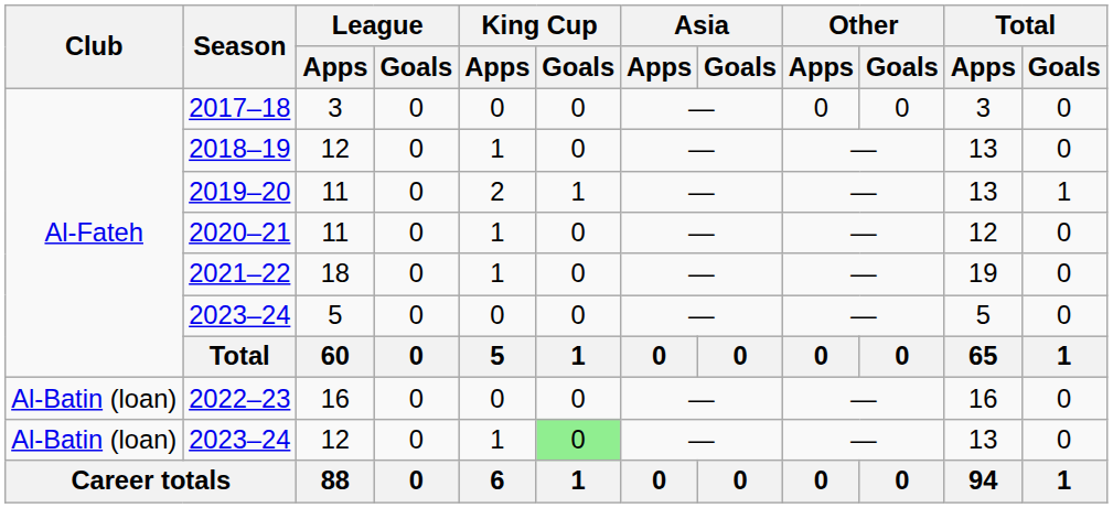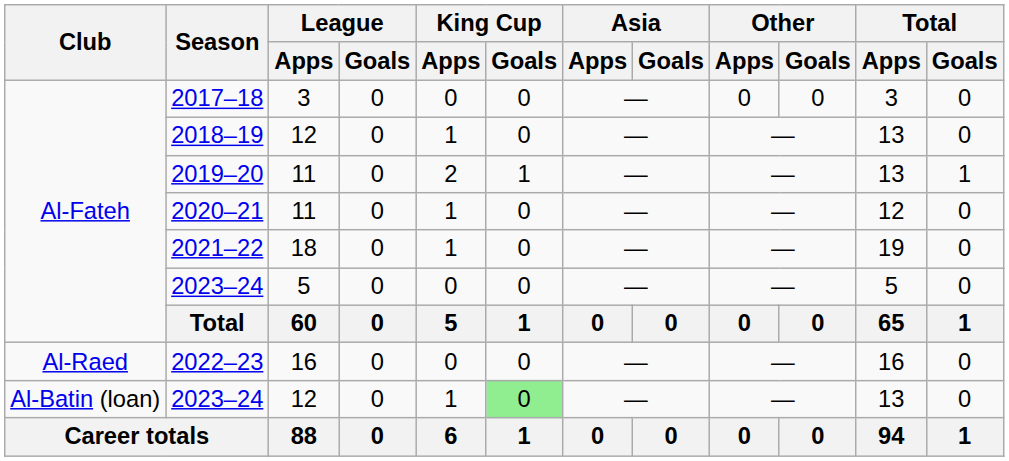 <table class="wikitable" style="text-align: center">
 <tr>
 <th rowspan=2>Club</th>
 <th rowspan=2>Season</th>
 <th colspan=2>League</th>
 <th colspan=2>King Cup</th>
 <th colspan=2>Asia</th>
 <th colspan=2>Other</th>
 <th colspan=2>Total</th>
 </tr>
 <tr>
 <th>Apps</th>
 <th>Goals</th>
 <th>Apps</th>
 <th>Goals</th>
 <th>Apps</th>
 <th>Goals</th>
 <th>Apps</th>
 <th>Goals</th>
 <th>Apps</th>
 <th>Goals</th>
 </tr>
 <tr>
 <td rowspan=7><a href='#'>Al-Fateh</a></td>
 <td><a href='#'>2017–18</a></td>
 <td>3</td>
 <td>0</td>
 <td>0</td>
 <td>0</td>
 <td colspan=2>—</td>
 <td>0</td>
 <td>0</td>
 <td>3</td>
 <td>0</td>
 </tr>
 <tr>
 <td><a href='#'>2018–19</a></td>
 <td>12</td>
 <td>0</td>
 <td>1</td>
 <td>0</td>
 <td colspan=2>—</td>
 <td colspan=2>—</td>
 <td>13</td>
 <td>0</td>
 </tr>
 <tr>
 <td><a href='#'>2019–20</a></td>
 <td>11</td>
 <td>0</td>
 <td>2</td>
 <td>1</td>
 <td colspan=2>—</td>
 <td colspan=2>—</td>
 <td>13</td>
 <td>1</td>
 </tr>
 <tr>
 <td><a href='#'>2020–21</a></td>
 <td>11</td>
 <td>0</td>
 <td>1</td>
 <td>0</td>
 <td colspan=2>—</td>
 <td colspan=2>—</td>
 <td>12</td>
 <td>0</td>
 </tr>
 <tr>
 <td><a href='#'>2021–22</a></td>
 <td>18</td>
 <td>0</td>
 <td>1</td>
 <td>0</td>
 <td colspan=2>—</td>
 <td colspan=2>—</td>
 <td>19</td>
 <td>0</td>
 </tr>
 <tr>
 <td><a href='#'>2023–24</a></td>
 <td>5</td>
 <td>0</td>
 <td>0</td>
 <td>0</td>
 <td colspan=2>—</td>
 <td colspan=2>—</td>
 <td>5</td>
 <td>0</td>
 </tr>
 <tr>
 <th>Total</th>
 <th>60</th>
 <th>0</th>
 <th>5</th>
 <th>1</th>
 <th>0</th>
 <th>0</th>
 <th>0</th>
 <th>0</th>
 <th>65</th>
 <th>1</th>
 </tr>
 <tr>
-<td rowspan=1><a href='#'>Al-Batin</a> (loan)</td>
+<td rowspan=1><a href='#'>Al-Raed</a></td>
 <td><a href='#'>2022–23</a></td>
 <td>16</td>
 <td>0</td>
 <td>0</td>
 <td>0</td>
 <td colspan=2>—</td>
 <td colspan=2>—</td>
 <td>16</td>
 <td>0</td>
 </tr>
 <tr>
 <td rowspan=1><a href='#'>Al-Batin</a> (loan)</td>
 <td><a href='#'>2023–24</a></td>
 <td>12</td>
 <td>0</td>
 <td>1</td>
 <td style="background: lightgreen;">0</td>
 <td colspan=2>—</td>
 <td colspan=2>—</td>
 <td>13</td>
 <td>0</td>
 </tr>
 <tr>
 <th colspan=2>Career totals</th>
 <th>88</th>
 <th>0</th>
 <th>6</th>
 <th>1</th>
 <th>0</th>
 <th>0</th>
 <th>0</th>
 <th>0</th>
 <th>94</th>
 <th>1</th>
 </tr>
 </table>
